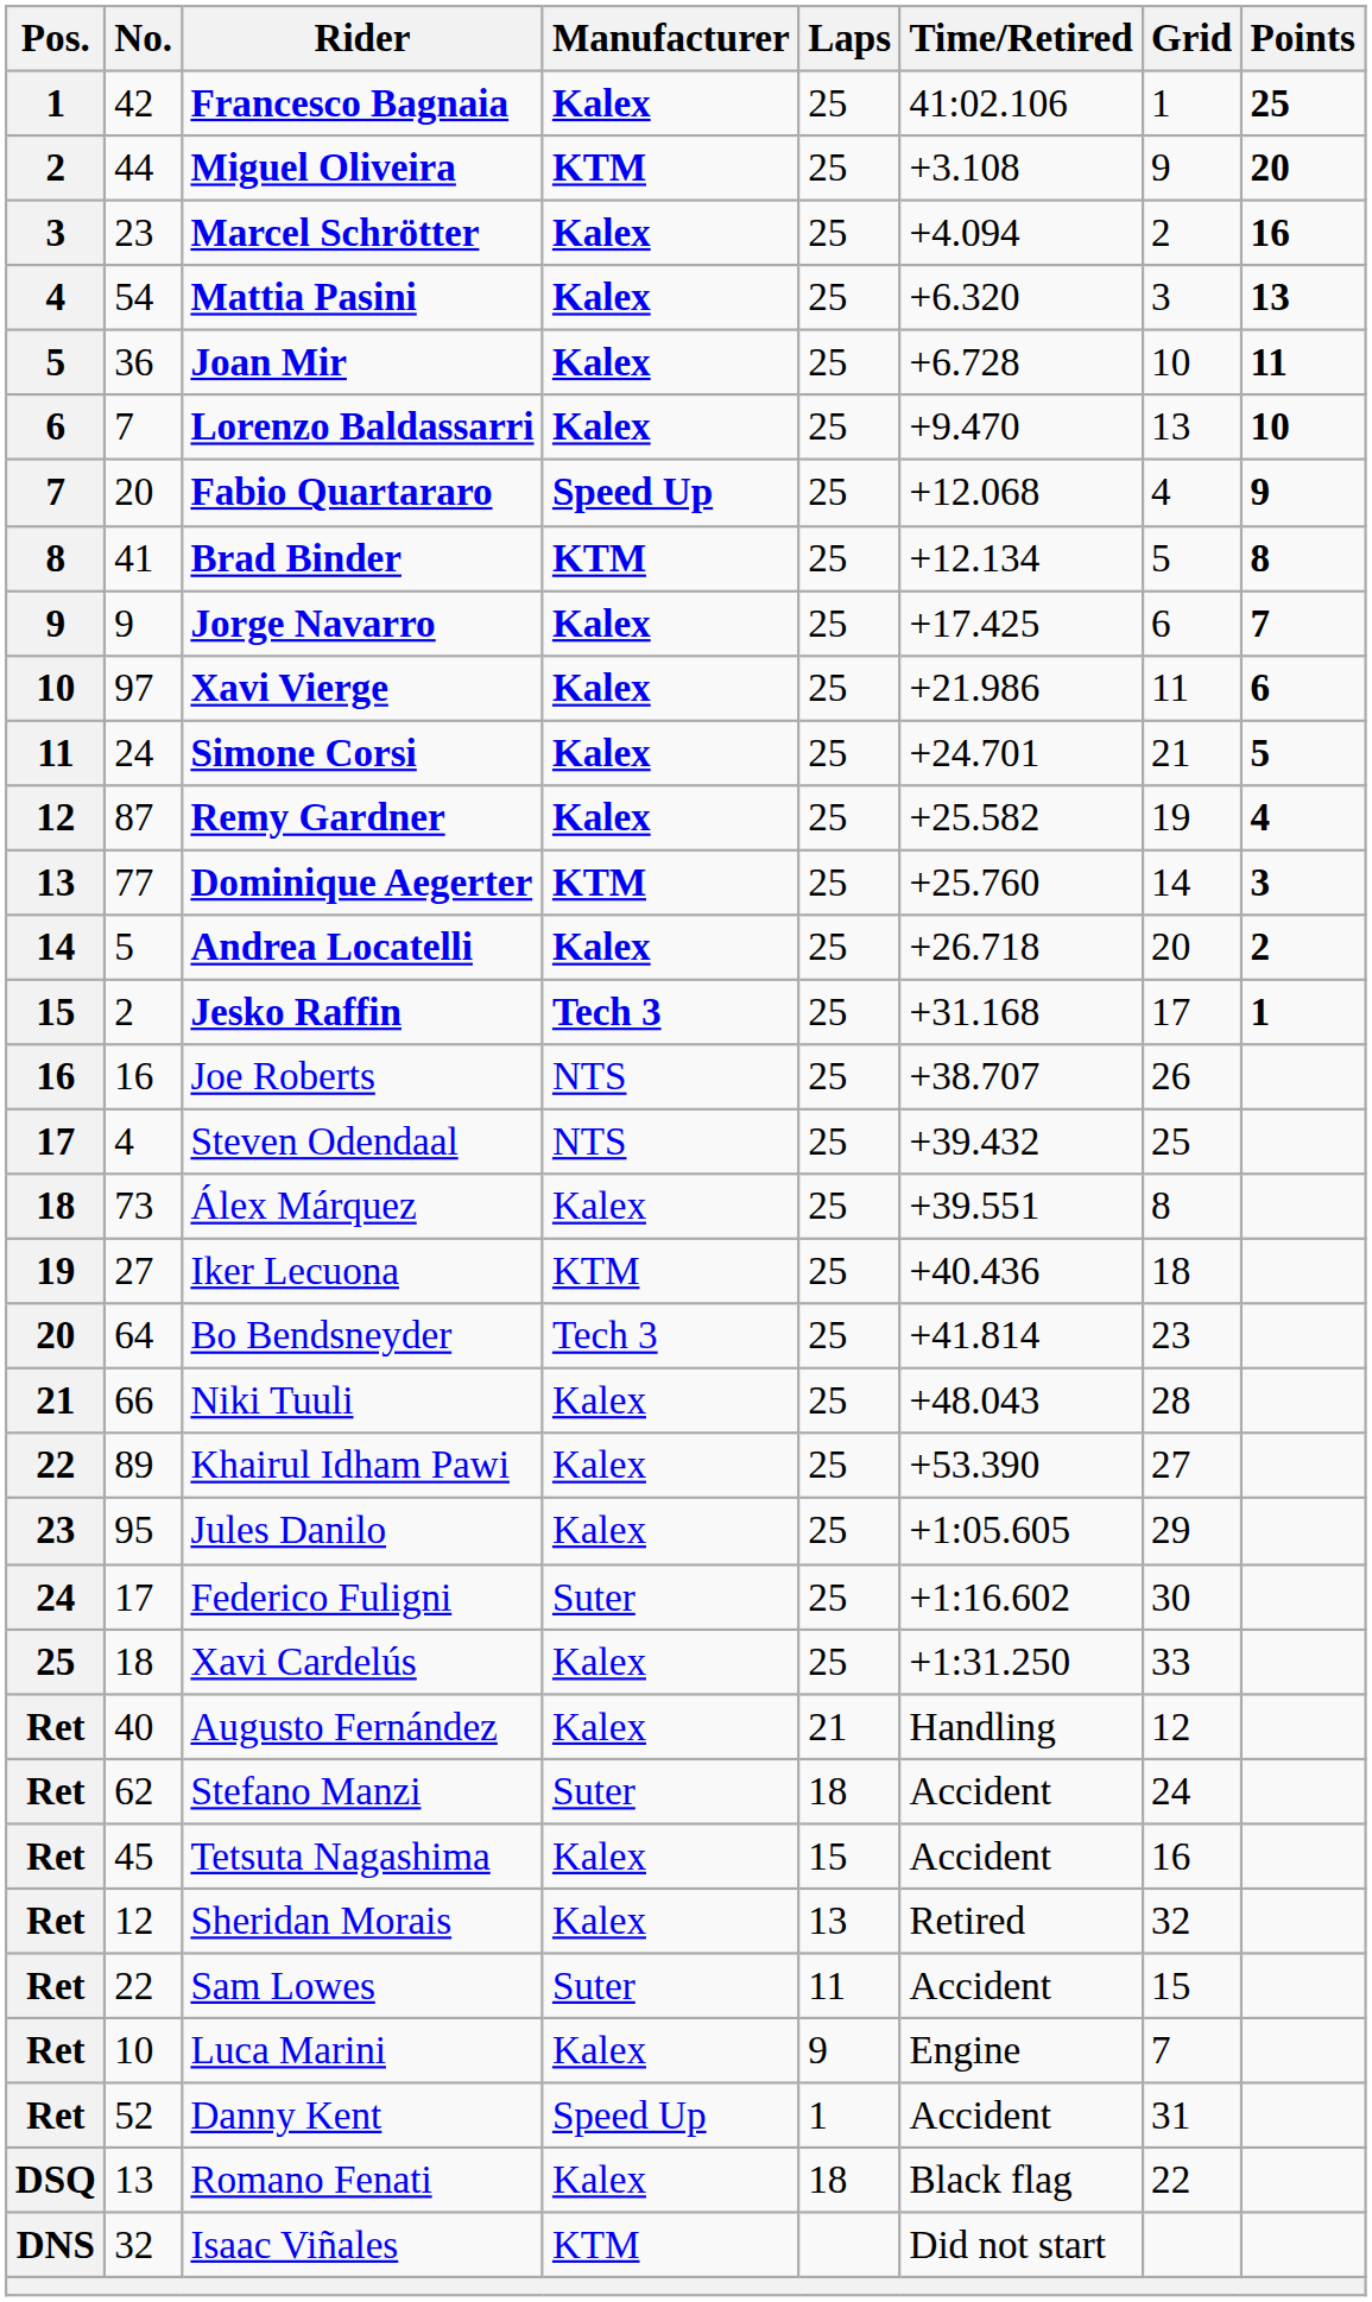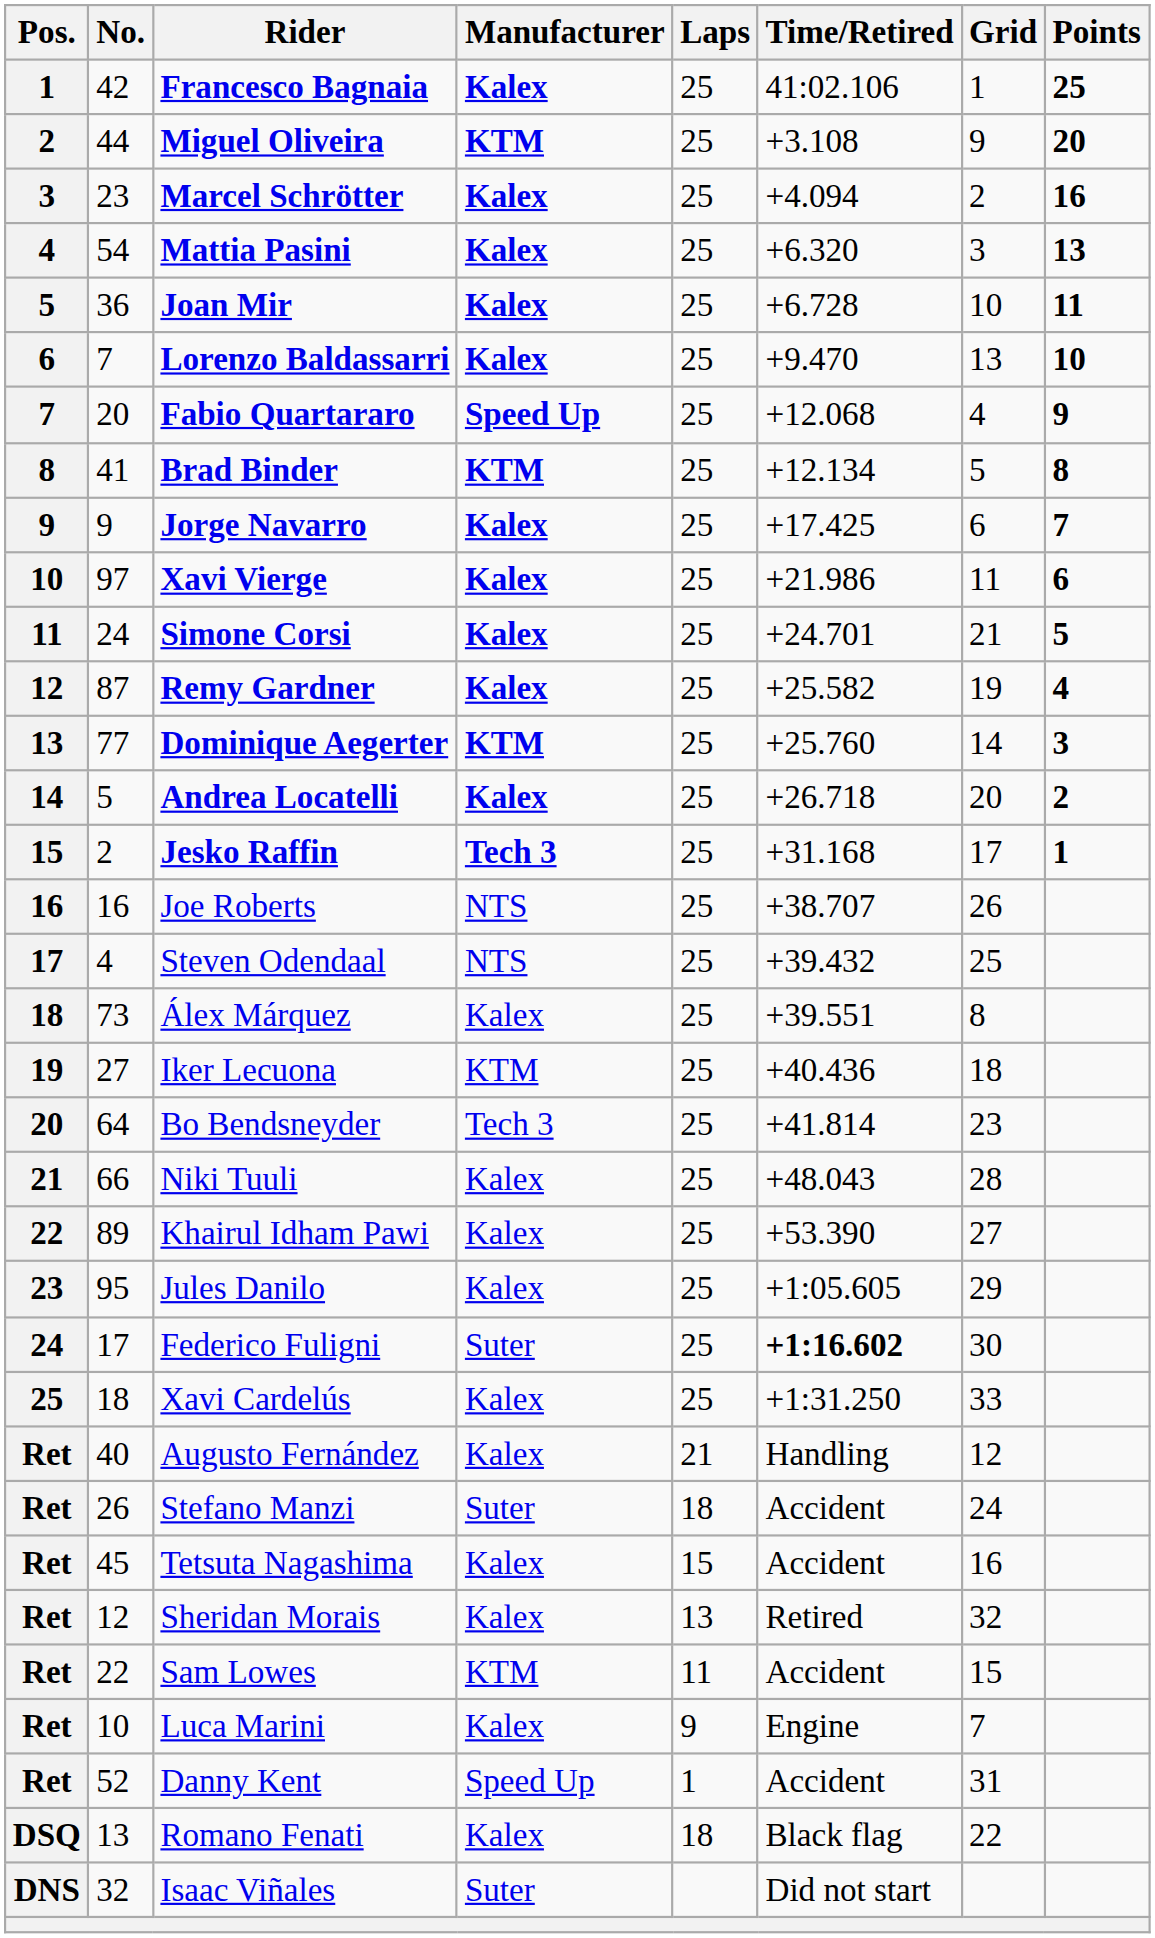 <table class="wikitable" style="font-size: 95%;">
 <tr>
 <th>Pos.</th>
 <th>No.</th>
 <th>Rider</th>
 <th>Manufacturer</th>
 <th>Laps</th>
 <th>Time/Retired</th>
 <th>Grid</th>
 <th>Points</th>
 </tr>
 <tr>
 <th>1</th>
 <td>42</td>
 <td> <strong><a href='#'>Francesco Bagnaia</a></strong></td>
 <td><strong><a href='#'>Kalex</a></strong></td>
 <td>25</td>
 <td>41:02.106</td>
 <td>1</td>
 <td><strong>25</strong></td>
 </tr>
 <tr>
 <th>2</th>
 <td>44</td>
 <td> <strong><a href='#'>Miguel Oliveira</a></strong></td>
 <td><strong><a href='#'>KTM</a></strong></td>
 <td>25</td>
 <td>+3.108</td>
 <td>9</td>
 <td><strong>20</strong></td>
 </tr>
 <tr>
 <th>3</th>
 <td>23</td>
 <td> <strong><a href='#'>Marcel Schrötter</a></strong></td>
 <td><strong><a href='#'>Kalex</a></strong></td>
 <td>25</td>
 <td>+4.094</td>
 <td>2</td>
 <td><strong>16</strong></td>
 </tr>
 <tr>
 <th>4</th>
 <td>54</td>
 <td> <strong><a href='#'>Mattia Pasini</a></strong></td>
 <td><strong><a href='#'>Kalex</a></strong></td>
 <td>25</td>
 <td>+6.320</td>
 <td>3</td>
 <td><strong>13</strong></td>
 </tr>
 <tr>
 <th>5</th>
 <td>36</td>
 <td> <strong><a href='#'>Joan Mir</a></strong></td>
 <td><strong><a href='#'>Kalex</a></strong></td>
 <td>25</td>
 <td>+6.728</td>
 <td>10</td>
 <td><strong>11</strong></td>
 </tr>
 <tr>
 <th>6</th>
 <td>7</td>
 <td> <strong><a href='#'>Lorenzo Baldassarri</a></strong></td>
 <td><strong><a href='#'>Kalex</a></strong></td>
 <td>25</td>
 <td>+9.470</td>
 <td>13</td>
 <td><strong>10</strong></td>
 </tr>
 <tr>
 <th>7</th>
 <td>20</td>
 <td> <strong><a href='#'>Fabio Quartararo</a></strong></td>
 <td><strong><a href='#'>Speed Up</a></strong></td>
 <td>25</td>
 <td>+12.068</td>
 <td>4</td>
 <td><strong>9</strong></td>
 </tr>
 <tr>
 <th>8</th>
 <td>41</td>
 <td> <strong><a href='#'>Brad Binder</a></strong></td>
 <td><strong><a href='#'>KTM</a></strong></td>
 <td>25</td>
 <td>+12.134</td>
 <td>5</td>
 <td><strong>8</strong></td>
 </tr>
 <tr>
 <th>9</th>
 <td>9</td>
 <td> <strong><a href='#'>Jorge Navarro</a></strong></td>
 <td><strong><a href='#'>Kalex</a></strong></td>
 <td>25</td>
 <td>+17.425</td>
 <td>6</td>
 <td><strong>7</strong></td>
 </tr>
 <tr>
 <th>10</th>
 <td>97</td>
 <td> <strong><a href='#'>Xavi Vierge</a></strong></td>
 <td><strong><a href='#'>Kalex</a></strong></td>
 <td>25</td>
 <td>+21.986</td>
 <td>11</td>
 <td><strong>6</strong></td>
 </tr>
 <tr>
 <th>11</th>
 <td>24</td>
 <td> <strong><a href='#'>Simone Corsi</a></strong></td>
 <td><strong><a href='#'>Kalex</a></strong></td>
 <td>25</td>
 <td>+24.701</td>
 <td>21</td>
 <td><strong>5</strong></td>
 </tr>
 <tr>
 <th>12</th>
 <td>87</td>
 <td> <strong><a href='#'>Remy Gardner</a></strong></td>
 <td><strong><a href='#'>Kalex</a></strong></td>
 <td>25</td>
 <td>+25.582</td>
 <td>19</td>
 <td><strong>4</strong></td>
 </tr>
 <tr>
 <th>13</th>
 <td>77</td>
 <td> <strong><a href='#'>Dominique Aegerter</a></strong></td>
 <td><strong><a href='#'>KTM</a></strong></td>
 <td>25</td>
 <td>+25.760</td>
 <td>14</td>
 <td><strong>3</strong></td>
 </tr>
 <tr>
 <th>14</th>
 <td>5</td>
 <td> <strong><a href='#'>Andrea Locatelli</a></strong></td>
 <td><strong><a href='#'>Kalex</a></strong></td>
 <td>25</td>
 <td>+26.718</td>
 <td>20</td>
 <td><strong>2</strong></td>
 </tr>
 <tr>
 <th>15</th>
 <td>2</td>
 <td> <strong><a href='#'>Jesko Raffin</a></strong></td>
 <td><strong><a href='#'>Tech 3</a></strong></td>
 <td>25</td>
 <td>+31.168</td>
 <td>17</td>
 <td><strong>1</strong></td>
 </tr>
 <tr>
 <th>16</th>
 <td>16</td>
 <td> <a href='#'>Joe Roberts</a></td>
 <td><a href='#'>NTS</a></td>
 <td>25</td>
 <td>+38.707</td>
 <td>26</td>
 <td></td>
 </tr>
 <tr>
 <th>17</th>
 <td>4</td>
 <td> <a href='#'>Steven Odendaal</a></td>
 <td><a href='#'>NTS</a></td>
 <td>25</td>
 <td>+39.432</td>
 <td>25</td>
 <td></td>
 </tr>
 <tr>
 <th>18</th>
 <td>73</td>
 <td> <a href='#'>Álex Márquez</a></td>
 <td><a href='#'>Kalex</a></td>
 <td>25</td>
 <td>+39.551</td>
 <td>8</td>
 <td></td>
 </tr>
 <tr>
 <th>19</th>
 <td>27</td>
 <td> <a href='#'>Iker Lecuona</a></td>
 <td><a href='#'>KTM</a></td>
 <td>25</td>
 <td>+40.436</td>
 <td>18</td>
 <td></td>
 </tr>
 <tr>
 <th>20</th>
 <td>64</td>
 <td> <a href='#'>Bo Bendsneyder</a></td>
 <td><a href='#'>Tech 3</a></td>
 <td>25</td>
 <td>+41.814</td>
 <td>23</td>
 <td></td>
 </tr>
 <tr>
 <th>21</th>
 <td>66</td>
 <td> <a href='#'>Niki Tuuli</a></td>
 <td><a href='#'>Kalex</a></td>
 <td>25</td>
 <td>+48.043</td>
 <td>28</td>
 <td></td>
 </tr>
 <tr>
 <th>22</th>
 <td>89</td>
 <td> <a href='#'>Khairul Idham Pawi</a></td>
 <td><a href='#'>Kalex</a></td>
 <td>25</td>
 <td>+53.390</td>
 <td>27</td>
 <td></td>
 </tr>
 <tr>
 <th>23</th>
 <td>95</td>
 <td> <a href='#'>Jules Danilo</a></td>
 <td><a href='#'>Kalex</a></td>
 <td>25</td>
 <td>+1:05.605</td>
 <td>29</td>
 <td></td>
 </tr>
 <tr>
 <th>24</th>
 <td>17</td>
 <td> <a href='#'>Federico Fuligni</a></td>
 <td><a href='#'>Suter</a></td>
 <td>25</td>
-<td>+1:16.602</td>
+<td><strong>+1:16.602</strong></td>
 <td>30</td>
 <td></td>
 </tr>
 <tr>
 <th>25</th>
 <td>18</td>
 <td> <a href='#'>Xavi Cardelús</a></td>
 <td><a href='#'>Kalex</a></td>
 <td>25</td>
 <td>+1:31.250</td>
 <td>33</td>
 <td></td>
 </tr>
 <tr>
 <th>Ret</th>
 <td>40</td>
 <td> <a href='#'>Augusto Fernández</a></td>
 <td><a href='#'>Kalex</a></td>
 <td>21</td>
 <td>Handling</td>
 <td>12</td>
 <td></td>
 </tr>
 <tr>
 <th>Ret</th>
-<td>62</td>
+<td>26</td>
 <td> <a href='#'>Stefano Manzi</a></td>
 <td><a href='#'>Suter</a></td>
 <td>18</td>
 <td>Accident</td>
 <td>24</td>
 <td></td>
 </tr>
 <tr>
 <th>Ret</th>
 <td>45</td>
 <td> <a href='#'>Tetsuta Nagashima</a></td>
 <td><a href='#'>Kalex</a></td>
 <td>15</td>
 <td>Accident</td>
 <td>16</td>
 <td></td>
 </tr>
 <tr>
 <th>Ret</th>
 <td>12</td>
 <td> <a href='#'>Sheridan Morais</a></td>
 <td><a href='#'>Kalex</a></td>
 <td>13</td>
 <td>Retired</td>
 <td>32</td>
 <td></td>
 </tr>
 <tr>
 <th>Ret</th>
 <td>22</td>
 <td> <a href='#'>Sam Lowes</a></td>
-<td><a href='#'>Suter</a></td>
+<td><a href='#'>KTM</a></td>
 <td>11</td>
 <td>Accident</td>
 <td>15</td>
 <td></td>
 </tr>
 <tr>
 <th>Ret</th>
 <td>10</td>
 <td> <a href='#'>Luca Marini</a></td>
 <td><a href='#'>Kalex</a></td>
 <td>9</td>
 <td>Engine</td>
 <td>7</td>
 <td></td>
 </tr>
 <tr>
 <th>Ret</th>
 <td>52</td>
 <td> <a href='#'>Danny Kent</a></td>
 <td><a href='#'>Speed Up</a></td>
 <td>1</td>
 <td>Accident</td>
 <td>31</td>
 <td></td>
 </tr>
 <tr>
 <th>DSQ</th>
 <td>13</td>
 <td> <a href='#'>Romano Fenati</a></td>
 <td><a href='#'>Kalex</a></td>
 <td>18</td>
 <td>Black flag</td>
 <td>22</td>
 <td></td>
 </tr>
 <tr>
 <th>DNS</th>
 <td>32</td>
 <td> <a href='#'>Isaac Viñales</a></td>
-<td><a href='#'>KTM</a></td>
+<td><a href='#'>Suter</a></td>
 <td></td>
 <td>Did not start</td>
 <td></td>
 <td></td>
 </tr>
 <tr>
 <th colspan=8></th>
 </tr>
 </table>
